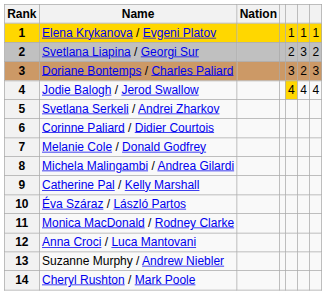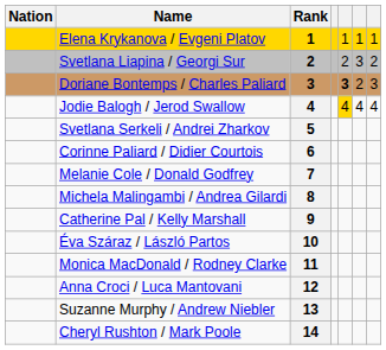 <table class="wikitable sortable">
 <tr>
+<th>Nation</th>
+<th>Name</th>
 <th>Rank</th>
-<th>Name</th>
-<th>Nation</th>
 <th></th>
 <th></th>
 <th></th>
 <th></th>
 </tr>
 <tr bgcolor=gold>
+<td></td>
+<td><a href='#'>Elena Krykanova</a> / <a href='#'>Evgeni Platov</a></td>
 <td align=center><strong>1</strong></td>
-<td><a href='#'>Elena Krykanova</a> / <a href='#'>Evgeni Platov</a></td>
-<td></td>
 <td></td>
 <td>1</td>
 <td>1</td>
 <td>1</td>
 </tr>
 <tr bgcolor=silver>
+<td></td>
+<td><a href='#'>Svetlana Liapina</a> / <a href='#'>Georgi Sur</a></td>
 <td align=center><strong>2</strong></td>
-<td><a href='#'>Svetlana Liapina</a> / <a href='#'>Georgi Sur</a></td>
-<td></td>
 <td></td>
 <td>2</td>
 <td>3</td>
 <td>2</td>
 </tr>
 <tr bgcolor=cc9966>
+<td></td>
+<td><a href='#'>Doriane Bontemps</a> / <a href='#'>Charles Paliard</a></td>
 <td align=center><strong>3</strong></td>
-<td><a href='#'>Doriane Bontemps</a> / <a href='#'>Charles Paliard</a></td>
 <td></td>
-<td></td>
-<td>3</td>
+<td><strong>3</strong></td>
 <td>2</td>
 <td>3</td>
 </tr>
 <tr>
+<td></td>
+<td><a href='#'>Jodie Balogh</a> / <a href='#'>Jerod Swallow</a></td>
 <th>4</th>
-<td><a href='#'>Jodie Balogh</a> / <a href='#'>Jerod Swallow</a></td>
-<td></td>
 <td></td>
 <td style="background: gold;">4</td>
 <td>4</td>
 <td>4</td>
 </tr>
 <tr>
+<td></td>
+<td><a href='#'>Svetlana Serkeli</a> / <a href='#'>Andrei Zharkov</a></td>
 <th>5</th>
-<td><a href='#'>Svetlana Serkeli</a> / <a href='#'>Andrei Zharkov</a></td>
-<td></td>
 <td></td>
 <td></td>
 <td></td>
 <td></td>
 </tr>
 <tr>
+<td></td>
+<td><a href='#'>Corinne Paliard</a> / <a href='#'>Didier Courtois</a></td>
 <th>6</th>
-<td><a href='#'>Corinne Paliard</a> / <a href='#'>Didier Courtois</a></td>
-<td></td>
 <td></td>
 <td></td>
 <td></td>
 <td></td>
 </tr>
 <tr>
+<td></td>
+<td><a href='#'>Melanie Cole</a> / <a href='#'>Donald Godfrey</a></td>
 <th>7</th>
-<td><a href='#'>Melanie Cole</a> / <a href='#'>Donald Godfrey</a></td>
-<td></td>
 <td></td>
 <td></td>
 <td></td>
 <td></td>
 </tr>
 <tr>
+<td></td>
+<td><a href='#'>Michela Malingambi</a> / <a href='#'>Andrea Gilardi</a></td>
 <th>8</th>
-<td><a href='#'>Michela Malingambi</a> / <a href='#'>Andrea Gilardi</a></td>
-<td></td>
 <td></td>
 <td></td>
 <td></td>
 <td></td>
 </tr>
 <tr>
+<td></td>
+<td><a href='#'>Catherine Pal</a> / <a href='#'>Kelly Marshall</a></td>
 <th>9</th>
-<td><a href='#'>Catherine Pal</a> / <a href='#'>Kelly Marshall</a></td>
-<td></td>
 <td></td>
 <td></td>
 <td></td>
 <td></td>
 </tr>
 <tr>
+<td></td>
+<td><a href='#'>Éva Száraz</a> / <a href='#'>László Partos</a></td>
 <th>10</th>
-<td><a href='#'>Éva Száraz</a> / <a href='#'>László Partos</a></td>
-<td></td>
 <td></td>
 <td></td>
 <td></td>
 <td></td>
 </tr>
 <tr>
+<td></td>
+<td><a href='#'>Monica MacDonald</a> / <a href='#'>Rodney Clarke</a></td>
 <th>11</th>
-<td><a href='#'>Monica MacDonald</a> / <a href='#'>Rodney Clarke</a></td>
-<td></td>
 <td></td>
 <td></td>
 <td></td>
 <td></td>
 </tr>
 <tr>
+<td></td>
+<td><a href='#'>Anna Croci</a> / <a href='#'>Luca Mantovani</a></td>
 <th>12</th>
-<td><a href='#'>Anna Croci</a> / <a href='#'>Luca Mantovani</a></td>
-<td></td>
 <td></td>
 <td></td>
 <td></td>
 <td></td>
 </tr>
 <tr>
+<td></td>
+<td>Suzanne Murphy / <a href='#'>Andrew Niebler</a></td>
 <th>13</th>
-<td>Suzanne Murphy / <a href='#'>Andrew Niebler</a></td>
-<td></td>
 <td></td>
 <td></td>
 <td></td>
 <td></td>
 </tr>
 <tr>
+<td></td>
+<td><a href='#'>Cheryl Rushton</a> / <a href='#'>Mark Poole</a></td>
 <th>14</th>
-<td><a href='#'>Cheryl Rushton</a> / <a href='#'>Mark Poole</a></td>
-<td></td>
 <td></td>
 <td></td>
 <td></td>
 <td></td>
 </tr>
 </table>
